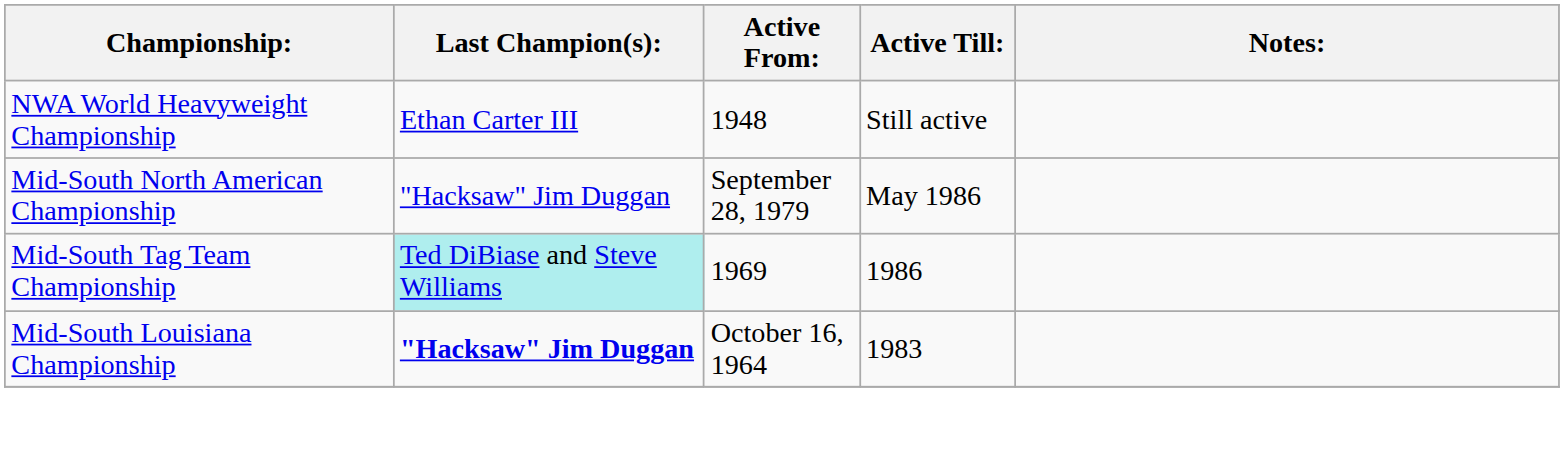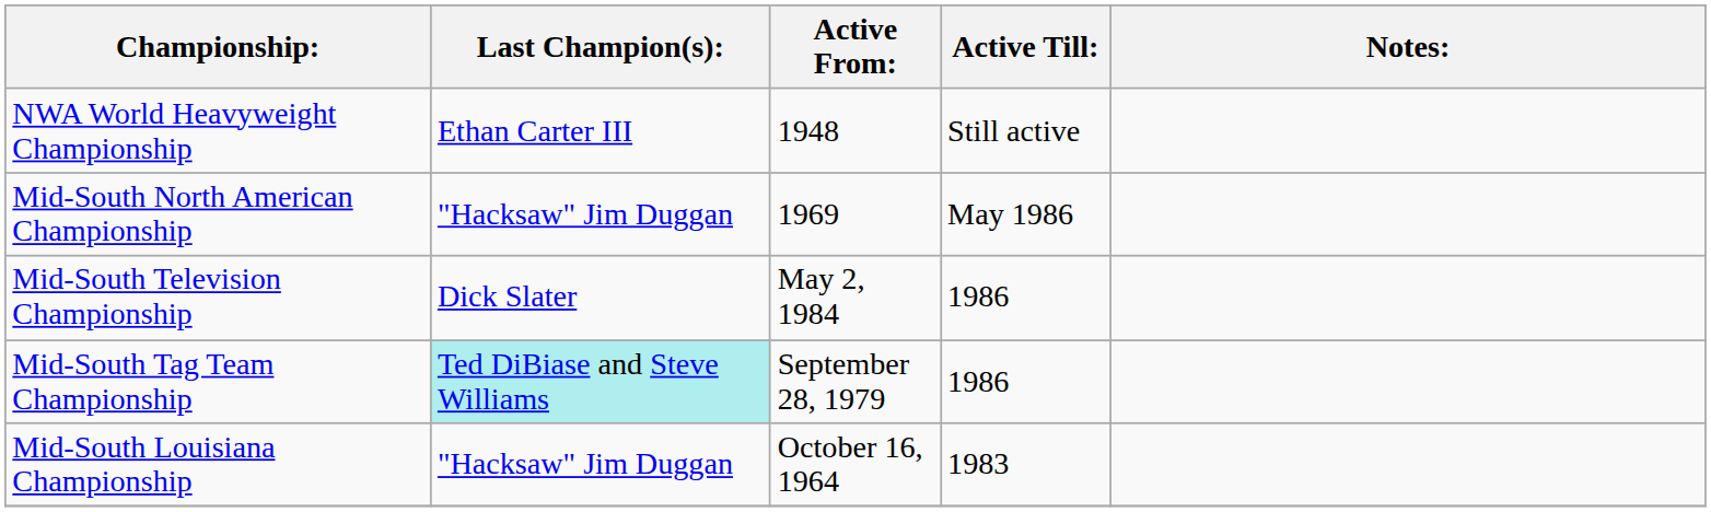 <table class="wikitable" width=100%>
 <tr>
 <th width=25%>Championship:</th>
 <th width=20%>Last Champion(s):</th>
 <th width=10%>Active From:</th>
 <th width=10%>Active Till:</th>
 <th width=35%>Notes:</th>
 </tr>
 <tr>
 <td><a href='#'>NWA World Heavyweight Championship</a></td>
 <td><a href='#'>Ethan Carter III</a></td>
 <td>1948</td>
 <td>Still active</td>
 <td></td>
 </tr>
 <tr>
 <td><a href='#'>Mid-South North American Championship</a></td>
 <td><a href='#'>"Hacksaw" Jim Duggan</a></td>
-<td>September 28, 1979</td>
+<td>1969</td>
 <td>May 1986</td>
+<td></td>
+</tr>
+<tr>
+<td><a href='#'>Mid-South Television Championship</a></td>
+<td><a href='#'>Dick Slater</a></td>
+<td>May 2, 1984</td>
+<td>1986</td>
 <td></td>
 </tr>
 <tr>
 <td><a href='#'>Mid-South Tag Team Championship</a></td>
 <td style="background: paleturquoise;"><a href='#'>Ted DiBiase</a> and <a href='#'>Steve Williams</a></td>
-<td>1969</td>
+<td>September 28, 1979</td>
 <td>1986</td>
 <td></td>
 </tr>
 <tr>
 <td><a href='#'>Mid-South Louisiana Championship</a></td>
-<td><strong><a href='#'>"Hacksaw" Jim Duggan</a></strong></td>
+<td><a href='#'>"Hacksaw" Jim Duggan</a></td>
 <td>October 16, 1964</td>
 <td>1983</td>
 <td></td>
 </tr>
 <tr>
 </tr>
 </table>
